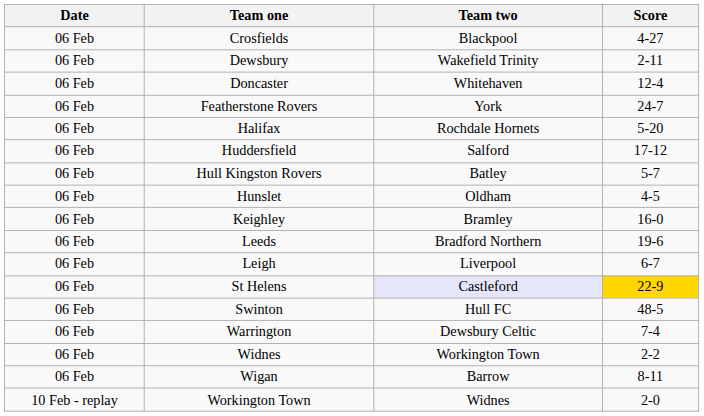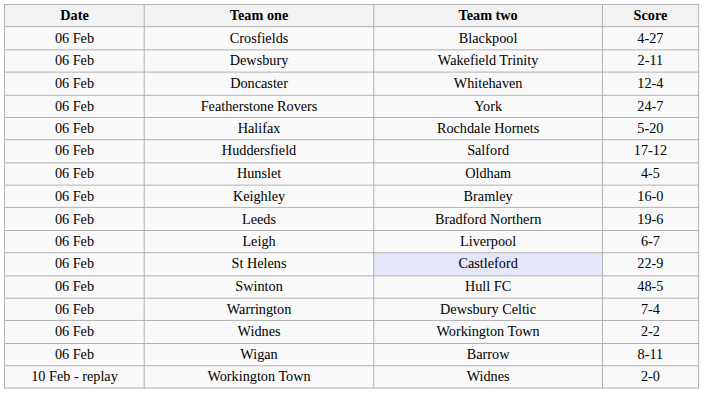 <table class="wikitable" style="text-align: center">
 <tr>
 <th width=150>Date</th>
 <th width=250>Team one</th>
 <th width=250>Team two</th>
 <th width=100>Score</th>
 </tr>
 <tr>
 <td>06 Feb</td>
 <td>Crosfields</td>
 <td>Blackpool</td>
 <td>4-27</td>
 </tr>
 <tr>
 <td>06 Feb</td>
 <td>Dewsbury</td>
 <td>Wakefield Trinity</td>
 <td>2-11</td>
 </tr>
 <tr>
 <td>06 Feb</td>
 <td>Doncaster</td>
 <td>Whitehaven</td>
 <td>12-4</td>
 </tr>
 <tr>
 <td>06 Feb</td>
 <td>Featherstone Rovers</td>
 <td>York</td>
 <td>24-7</td>
 </tr>
 <tr>
 <td>06 Feb</td>
 <td>Halifax</td>
 <td>Rochdale Hornets</td>
 <td>5-20</td>
 </tr>
 <tr>
 <td>06 Feb</td>
 <td>Huddersfield</td>
 <td>Salford</td>
 <td>17-12</td>
 </tr>
 <tr>
 <td>06 Feb</td>
-<td>Hull Kingston Rovers</td>
-<td>Batley</td>
-<td>5-7</td>
-</tr>
-<tr>
-<td>06 Feb</td>
 <td>Hunslet</td>
 <td>Oldham</td>
 <td>4-5</td>
 </tr>
 <tr>
 <td>06 Feb</td>
 <td>Keighley</td>
 <td>Bramley</td>
 <td>16-0</td>
 </tr>
 <tr>
 <td>06 Feb</td>
 <td>Leeds</td>
 <td>Bradford Northern</td>
 <td>19-6</td>
 </tr>
 <tr>
 <td>06 Feb</td>
 <td>Leigh</td>
 <td>Liverpool</td>
 <td>6-7</td>
 </tr>
 <tr>
 <td>06 Feb</td>
 <td>St Helens</td>
 <td style="background: lavender;">Castleford</td>
-<td style="background: gold;">22-9</td>
+<td>22-9</td>
 </tr>
 <tr>
 <td>06 Feb</td>
 <td>Swinton</td>
 <td>Hull FC</td>
 <td>48-5</td>
 </tr>
 <tr>
 <td>06 Feb</td>
 <td>Warrington</td>
 <td>Dewsbury Celtic</td>
 <td>7-4</td>
 </tr>
 <tr>
 <td>06 Feb</td>
 <td>Widnes</td>
 <td>Workington Town</td>
 <td>2-2</td>
 </tr>
 <tr>
 <td>06 Feb</td>
 <td>Wigan</td>
 <td>Barrow</td>
 <td>8-11</td>
 </tr>
 <tr>
 <td>10 Feb - replay</td>
 <td>Workington Town</td>
 <td>Widnes</td>
 <td>2-0</td>
 </tr>
 </table>
